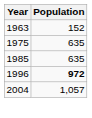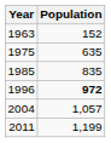 <table class="wikitable" style="line-height:1.1em;">
 <tr>
 <th>Year</th>
 <th>Population</th>
 </tr>
 <tr align="right">
 <td>1963</td>
 <td>152</td>
 </tr>
 <tr align="right">
 <td>1975</td>
 <td>635</td>
 </tr>
 <tr align="right">
 <td>1985</td>
-<td>635</td>
+<td>835</td>
 </tr>
 <tr align="right">
 <td>1996</td>
 <td><strong>972</strong></td>
 </tr>
 <tr align="right">
 <td>2004</td>
 <td>1,057</td>
 </tr>
+<tr align="right">
+<td>2011</td>
+<td>1,199</td>
+</tr>
 </table>
